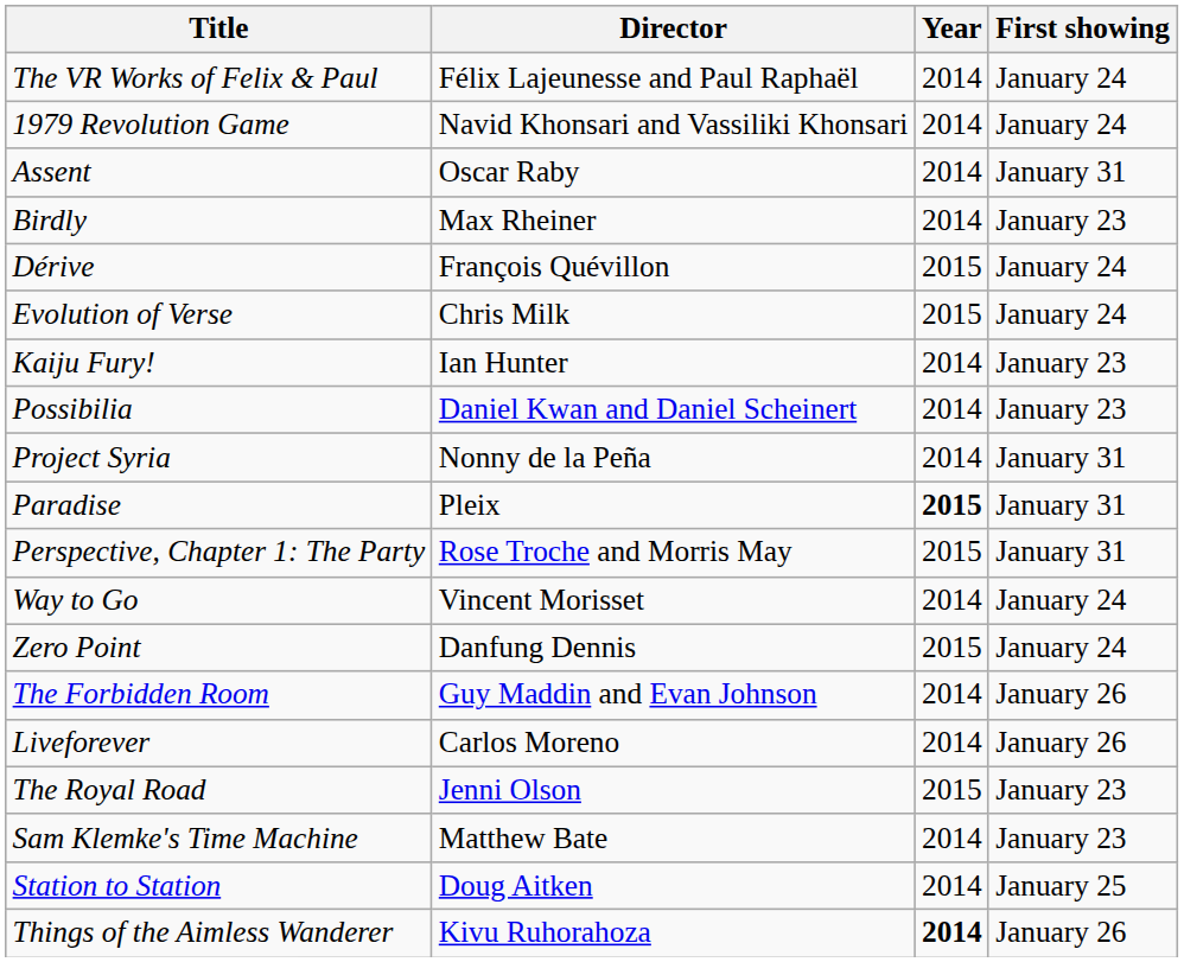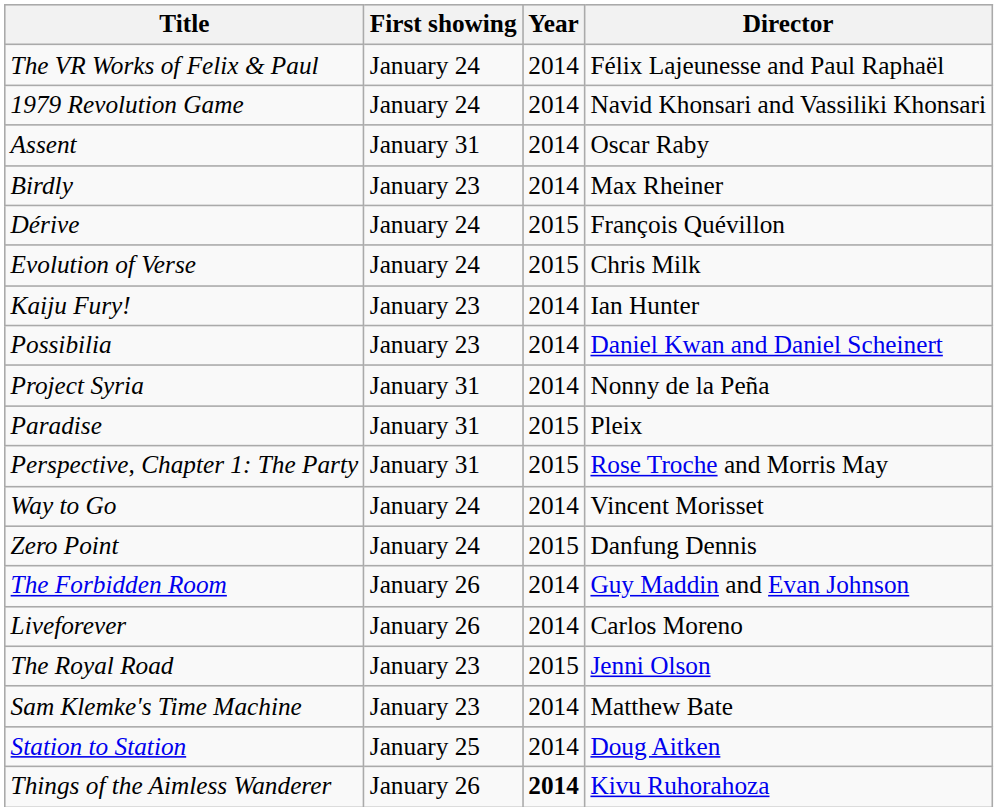 <table class="wikitable sortable">
 <tr>
 <th>Title</th>
+<th>First showing</th>
+<th>Year</th>
 <th>Director</th>
-<th>Year</th>
-<th>First showing</th>
 </tr>
 <tr>
 <td><em>The VR Works of Felix & Paul</em></td>
+<td>January 24</td>
+<td>2014</td>
 <td>Félix Lajeunesse and Paul Raphaël</td>
-<td>2014</td>
-<td>January 24</td>
 </tr>
 <tr>
 <td><em>1979 Revolution Game</em></td>
+<td>January 24</td>
+<td>2014</td>
 <td>Navid Khonsari and Vassiliki Khonsari</td>
-<td>2014</td>
-<td>January 24</td>
 </tr>
 <tr>
 <td><em>Assent</em></td>
+<td>January 31</td>
+<td>2014</td>
 <td>Oscar Raby</td>
-<td>2014</td>
-<td>January 31</td>
 </tr>
 <tr>
 <td><em>Birdly</em></td>
+<td>January 23</td>
+<td>2014</td>
 <td>Max Rheiner</td>
-<td>2014</td>
-<td>January 23</td>
 </tr>
 <tr>
 <td><em>Dérive</em></td>
+<td>January 24</td>
+<td>2015</td>
 <td>François Quévillon</td>
-<td>2015</td>
-<td>January 24</td>
 </tr>
 <tr>
 <td><em>Evolution of Verse</em></td>
+<td>January 24</td>
+<td>2015</td>
 <td>Chris Milk</td>
-<td>2015</td>
-<td>January 24</td>
 </tr>
 <tr>
 <td><em>Kaiju Fury!</em></td>
+<td>January 23</td>
+<td>2014</td>
 <td>Ian Hunter</td>
-<td>2014</td>
-<td>January 23</td>
 </tr>
 <tr>
 <td><em>Possibilia</em></td>
+<td>January 23</td>
+<td>2014</td>
 <td><a href='#'>Daniel Kwan and Daniel Scheinert</a></td>
-<td>2014</td>
-<td>January 23</td>
 </tr>
 <tr>
 <td><em>Project Syria</em></td>
+<td>January 31</td>
+<td>2014</td>
 <td>Nonny de la Peña</td>
-<td>2014</td>
-<td>January 31</td>
 </tr>
 <tr>
 <td><em>Paradise</em></td>
+<td>January 31</td>
+<td>2015</td>
 <td>Pleix</td>
-<td><strong>2015</strong></td>
-<td>January 31</td>
 </tr>
 <tr>
 <td><em>Perspective, Chapter 1: The Party</em></td>
+<td>January 31</td>
+<td>2015</td>
 <td><a href='#'>Rose Troche</a> and Morris May</td>
-<td>2015</td>
-<td>January 31</td>
 </tr>
 <tr>
 <td><em>Way to Go</em></td>
+<td>January 24</td>
+<td>2014</td>
 <td>Vincent Morisset</td>
-<td>2014</td>
-<td>January 24</td>
 </tr>
 <tr>
 <td><em>Zero Point</em></td>
+<td>January 24</td>
+<td>2015</td>
 <td>Danfung Dennis</td>
-<td>2015</td>
-<td>January 24</td>
 </tr>
 <tr>
 <td><em><a href='#'>The Forbidden Room</a></em></td>
+<td>January 26</td>
+<td>2014</td>
 <td><a href='#'>Guy Maddin</a> and <a href='#'>Evan Johnson</a></td>
-<td>2014</td>
-<td>January 26</td>
 </tr>
 <tr>
 <td><em>Liveforever</em></td>
+<td>January 26</td>
+<td>2014</td>
 <td>Carlos Moreno</td>
-<td>2014</td>
-<td>January 26</td>
 </tr>
 <tr>
 <td><em>The Royal Road</em></td>
+<td>January 23</td>
+<td>2015</td>
 <td><a href='#'>Jenni Olson</a></td>
-<td>2015</td>
-<td>January 23</td>
 </tr>
 <tr>
 <td><em>Sam Klemke's Time Machine</em></td>
+<td>January 23</td>
+<td>2014</td>
 <td>Matthew Bate</td>
-<td>2014</td>
-<td>January 23</td>
 </tr>
 <tr>
 <td><em><a href='#'>Station to Station</a></em></td>
+<td>January 25</td>
+<td>2014</td>
 <td><a href='#'>Doug Aitken</a></td>
-<td>2014</td>
-<td>January 25</td>
 </tr>
 <tr>
 <td><em>Things of the Aimless Wanderer</em></td>
+<td>January 26</td>
+<td><strong>2014</strong></td>
 <td><a href='#'>Kivu Ruhorahoza</a></td>
-<td><strong>2014</strong></td>
-<td>January 26</td>
 </tr>
 </table>
